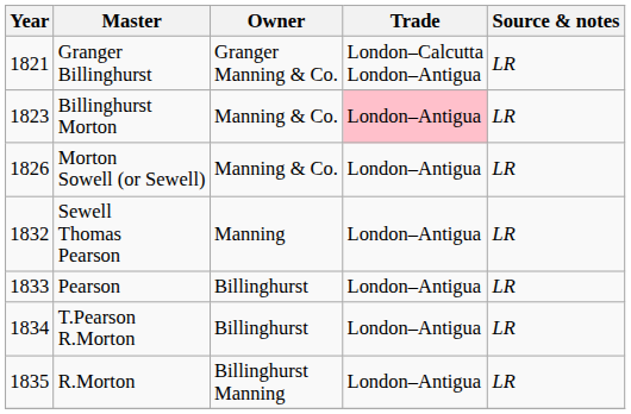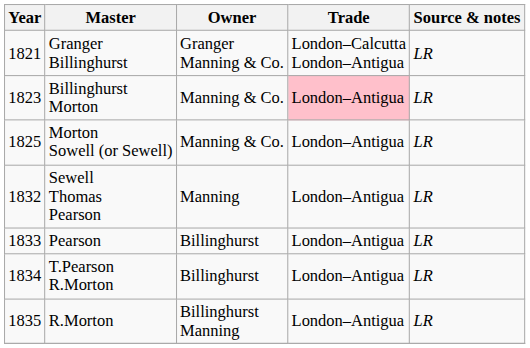 <table class=" wikitable">
 <tr>
 <th>Year</th>
 <th>Master</th>
 <th>Owner</th>
 <th>Trade</th>
 <th>Source & notes</th>
 </tr>
 <tr>
 <td>1821</td>
 <td>Granger<br>Billinghurst</td>
 <td>Granger<br>Manning & Co.</td>
 <td>London–Calcutta<br>London–Antigua</td>
 <td><em>LR</em></td>
 </tr>
 <tr>
 <td>1823</td>
 <td>Billinghurst<br>Morton</td>
 <td>Manning & Co.</td>
 <td style="background: pink;">London–Antigua</td>
 <td><em>LR</em></td>
 </tr>
 <tr>
-<td>1826</td>
+<td>1825</td>
 <td>Morton<br>Sowell (or Sewell)</td>
 <td>Manning & Co.</td>
 <td>London–Antigua</td>
 <td><em>LR</em></td>
 </tr>
 <tr>
 <td>1832</td>
 <td>Sewell<br>Thomas<br>Pearson</td>
 <td>Manning</td>
 <td>London–Antigua</td>
 <td><em>LR</em></td>
 </tr>
 <tr>
 <td>1833</td>
 <td>Pearson</td>
 <td>Billinghurst</td>
 <td>London–Antigua</td>
 <td><em>LR</em></td>
 </tr>
 <tr>
 <td>1834</td>
 <td>T.Pearson<br>R.Morton</td>
 <td>Billinghurst</td>
 <td>London–Antigua</td>
 <td><em>LR</em></td>
 </tr>
 <tr>
 <td>1835</td>
 <td>R.Morton</td>
 <td>Billinghurst<br>Manning</td>
 <td>London–Antigua</td>
 <td><em>LR</em></td>
 </tr>
 <tr>
 </tr>
 </table>
